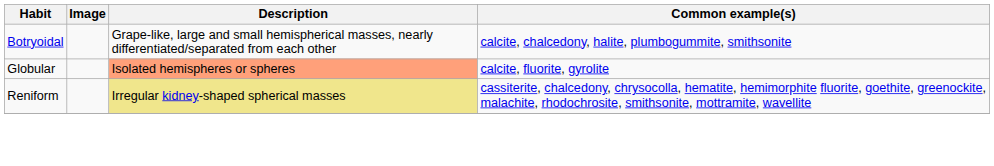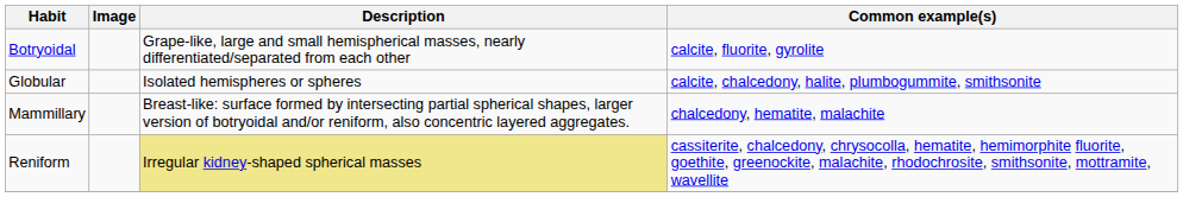 <table class="wikitable">
 <tr>
 <th>Habit</th>
 <th>Image</th>
 <th>Description</th>
 <th>Common example(s)</th>
 </tr>
 <tr>
 <td><a href='#'>Botryoidal</a></td>
 <td></td>
 <td>Grape-like, large and small hemispherical masses, nearly differentiated/separated from each other</td>
-<td><a href='#'>calcite</a>, <a href='#'>chalcedony</a>, <a href='#'>halite</a>, <a href='#'>plumbogummite</a>, <a href='#'>smithsonite</a></td>
+<td><a href='#'>calcite</a>, <a href='#'>fluorite</a>, <a href='#'>gyrolite</a></td>
 </tr>
 <tr>
 <td>Globular</td>
 <td></td>
-<td style="background: lightsalmon;">Isolated hemispheres or spheres</td>
-<td><a href='#'>calcite</a>, <a href='#'>fluorite</a>, <a href='#'>gyrolite</a></td>
+<td>Isolated hemispheres or spheres</td>
+<td><a href='#'>calcite</a>, <a href='#'>chalcedony</a>, <a href='#'>halite</a>, <a href='#'>plumbogummite</a>, <a href='#'>smithsonite</a></td>
+</tr>
+<tr>
+<td>Mammillary</td>
+<td></td>
+<td>Breast-like: surface formed by intersecting partial spherical shapes, larger version of botryoidal and/or reniform, also concentric layered aggregates.</td>
+<td><a href='#'>chalcedony</a>, <a href='#'>hematite</a>, <a href='#'>malachite</a></td>
 </tr>
 <tr>
 <td>Reniform</td>
 <td></td>
 <td style="background: khaki;">Irregular <a href='#'>kidney</a>-shaped spherical masses</td>
 <td><a href='#'>cassiterite</a>, <a href='#'>chalcedony</a>, <a href='#'>chrysocolla</a>, <a href='#'>hematite</a>, <a href='#'>hemimorphite</a> <a href='#'>fluorite</a>, <a href='#'>goethite</a>, <a href='#'>greenockite</a>, <a href='#'>malachite</a>, <a href='#'>rhodochrosite</a>, <a href='#'>smithsonite</a>, <a href='#'>mottramite</a>, <a href='#'>wavellite</a></td>
 </tr>
 <tr>
 </tr>
 </table>
